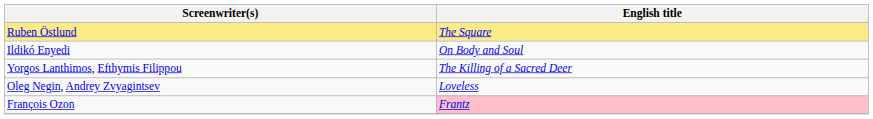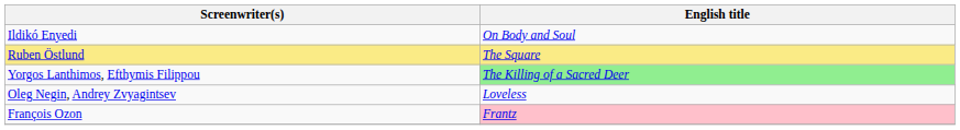 <table class="wikitable" width="95%" cellpadding="5">
 <tr>
 <th width="25%">Screenwriter(s)</th>
 <th width="25%">English title</th>
+</tr>
+<tr>
+<td> <a href='#'>Ildikó Enyedi</a></td>
+<td><em><a href='#'>On Body and Soul</a></em></td>
 </tr>
 <tr style="background:#FAEB86">
 <td> <a href='#'>Ruben Östlund</a></td>
 <td><em><a href='#'>The Square</a></em></td>
 </tr>
 <tr>
-<td> <a href='#'>Ildikó Enyedi</a></td>
-<td><em><a href='#'>On Body and Soul</a></em></td>
-</tr>
-<tr>
 <td> <a href='#'>Yorgos Lanthimos</a>, <a href='#'>Efthymis Filippou</a></td>
-<td><em><a href='#'>The Killing of a Sacred Deer</a></em></td>
+<td style="background: lightgreen;"><em><a href='#'>The Killing of a Sacred Deer</a></em></td>
 </tr>
 <tr>
 <td> <a href='#'>Oleg Negin</a>, <a href='#'>Andrey Zvyagintsev</a></td>
 <td><em><a href='#'>Loveless</a></em></td>
 </tr>
 <tr>
 <td> <a href='#'>François Ozon</a></td>
 <td style="background: pink;"><em><a href='#'>Frantz</a></em></td>
 </tr>
 <tr>
 </tr>
 </table>
